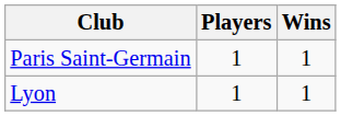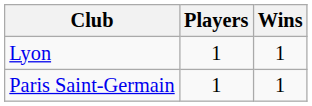 <table class="wikitable">
 <tr>
 <th>Club</th>
 <th>Players</th>
 <th>Wins</th>
 </tr>
 <tr>
+<td> <a href='#'>Lyon</a></td>
+<td align=center>1</td>
+<td align=center>1</td>
+</tr>
+<tr>
 <td> <a href='#'>Paris Saint-Germain</a></td>
 <td align=center>1</td>
 <td align=center>1</td>
 </tr>
-<tr>
-<td> <a href='#'>Lyon</a></td>
-<td align=center>1</td>
-<td align=center>1</td>
-</tr>
 </table>
